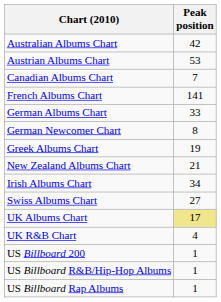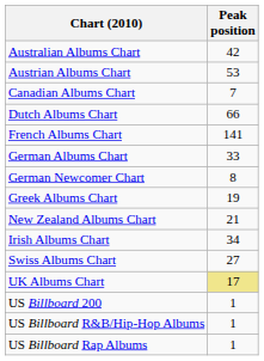 <table class="wikitable sortable">
 <tr>
 <th>Chart (2010)</th>
 <th>Peak<br>position</th>
 </tr>
 <tr>
 <td><a href='#'>Australian Albums Chart</a></td>
 <td style="text-align:center;">42</td>
 </tr>
 <tr>
 <td><a href='#'>Austrian Albums Chart</a></td>
 <td style="text-align:center;">53</td>
 </tr>
 <tr>
 <td><a href='#'>Canadian Albums Chart</a></td>
 <td style="text-align:center;">7</td>
+</tr>
+<tr>
+<td><a href='#'>Dutch Albums Chart</a></td>
+<td style="text-align:center;">66</td>
 </tr>
 <tr>
 <td><a href='#'>French Albums Chart</a></td>
 <td style="text-align:center;">141</td>
 </tr>
 <tr>
 <td><a href='#'>German Albums Chart</a></td>
 <td style="text-align:center;">33</td>
 </tr>
 <tr>
 <td><a href='#'>German Newcomer Chart</a></td>
 <td style="text-align:center;">8</td>
 </tr>
 <tr>
 <td><a href='#'>Greek Albums Chart</a></td>
 <td style="text-align:center;">19</td>
 </tr>
 <tr>
 <td><a href='#'>New Zealand Albums Chart</a></td>
 <td style="text-align:center;">21</td>
 </tr>
 <tr>
 <td><a href='#'>Irish Albums Chart</a></td>
 <td style="text-align:center;">34</td>
 </tr>
 <tr>
 <td><a href='#'>Swiss Albums Chart</a></td>
 <td style="text-align:center;">27</td>
 </tr>
 <tr>
 <td><a href='#'>UK Albums Chart</a></td>
 <td style="background: khaki; text-align:center;">17</td>
 </tr>
 <tr>
-<td><a href='#'>UK R&B Chart</a></td>
-<td style="text-align:center;">4</td>
-</tr>
-<tr>
 <td>US <a href='#'><em>Billboard</em> 200</a></td>
 <td style="text-align:center;">1</td>
 </tr>
 <tr>
 <td>US <em>Billboard</em> <a href='#'>R&B/Hip-Hop Albums</a></td>
 <td style="text-align:center;">1</td>
 </tr>
 <tr>
 <td>US <em>Billboard</em> <a href='#'>Rap Albums</a></td>
 <td style="text-align:center;">1</td>
 </tr>
 </table>
